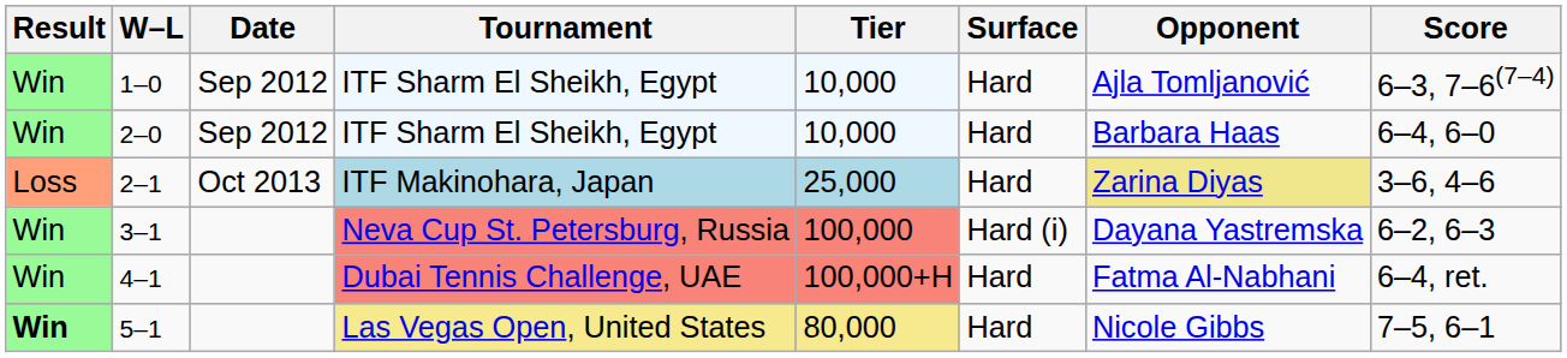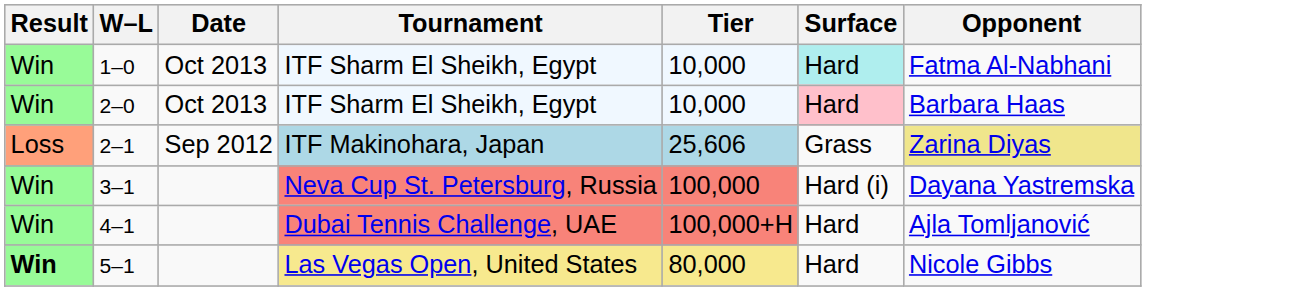 <table class="sortable wikitable">
 <tr>
 <th>Result</th>
 <th class="unsortable">W–L</th>
 <th>Date</th>
 <th>Tournament</th>
 <th>Tier</th>
 <th>Surface</th>
 <th>Opponent</th>
-<th class="unsortable">Score</th>
 </tr>
 <tr>
 <td style="background:#98fb98;">Win</td>
 <td><small>1–0</small></td>
-<td>Sep 2012</td>
+<td>Oct 2013</td>
 <td style="background:#f0f8ff;">ITF Sharm El Sheikh, Egypt</td>
 <td style="background:#f0f8ff;">10,000</td>
-<td>Hard</td>
-<td> <a href='#'>Ajla Tomljanović</a></td>
-<td>6–3, 7–6<sup>(7–4)</sup></td>
+<td style="background: paleturquoise;">Hard</td>
+<td> <a href='#'>Fatma Al-Nabhani</a></td>
 </tr>
 <tr>
 <td style="background:#98fb98;">Win</td>
 <td><small>2–0</small></td>
-<td>Sep 2012</td>
+<td>Oct 2013</td>
 <td style="background:#f0f8ff;">ITF Sharm El Sheikh, Egypt</td>
 <td style="background:#f0f8ff;">10,000</td>
-<td>Hard</td>
+<td style="background: pink;">Hard</td>
 <td> <a href='#'>Barbara Haas</a></td>
-<td>6–4, 6–0</td>
 </tr>
 <tr>
 <td style="background:#ffa07a;">Loss</td>
 <td><small>2–1</small></td>
-<td>Oct 2013</td>
+<td>Sep 2012</td>
 <td style="background:lightblue;">ITF Makinohara, Japan</td>
-<td style="background:lightblue;">25,000</td>
-<td>Hard</td>
+<td style="background:lightblue;">25,606</td>
+<td>Grass</td>
 <td style="background: khaki;"> <a href='#'>Zarina Diyas</a></td>
-<td>3–6, 4–6</td>
 </tr>
 <tr>
 <td style="background:#98fb98;">Win</td>
 <td><small>3–1</small></td>
 <td><a href='#'></a></td>
 <td style="background:#f88379;"><a href='#'>Neva Cup St. Petersburg</a>, Russia</td>
 <td style="background:#f88379;">100,000</td>
 <td>Hard (i)</td>
 <td> <a href='#'>Dayana Yastremska</a></td>
-<td>6–2, 6–3</td>
 </tr>
 <tr>
 <td style="background:#98fb98;">Win</td>
 <td><small>4–1</small></td>
 <td><a href='#'></a></td>
 <td style="background:#f88379;"><a href='#'>Dubai Tennis Challenge</a>, UAE</td>
 <td style="background:#f88379;">100,000+H</td>
 <td>Hard</td>
-<td> <a href='#'>Fatma Al-Nabhani</a></td>
-<td>6–4, ret.</td>
+<td> <a href='#'>Ajla Tomljanović</a></td>
 </tr>
 <tr>
 <td style="background:#98fb98;"><strong>Win</strong></td>
 <td><small>5–1</small></td>
 <td><a href='#'></a></td>
 <td style="background:#f7e98e;"><a href='#'>Las Vegas Open</a>, United States</td>
 <td style="background:#f7e98e;">80,000</td>
 <td>Hard</td>
 <td> <a href='#'>Nicole Gibbs</a></td>
-<td>7–5, 6–1</td>
 </tr>
 </table>
